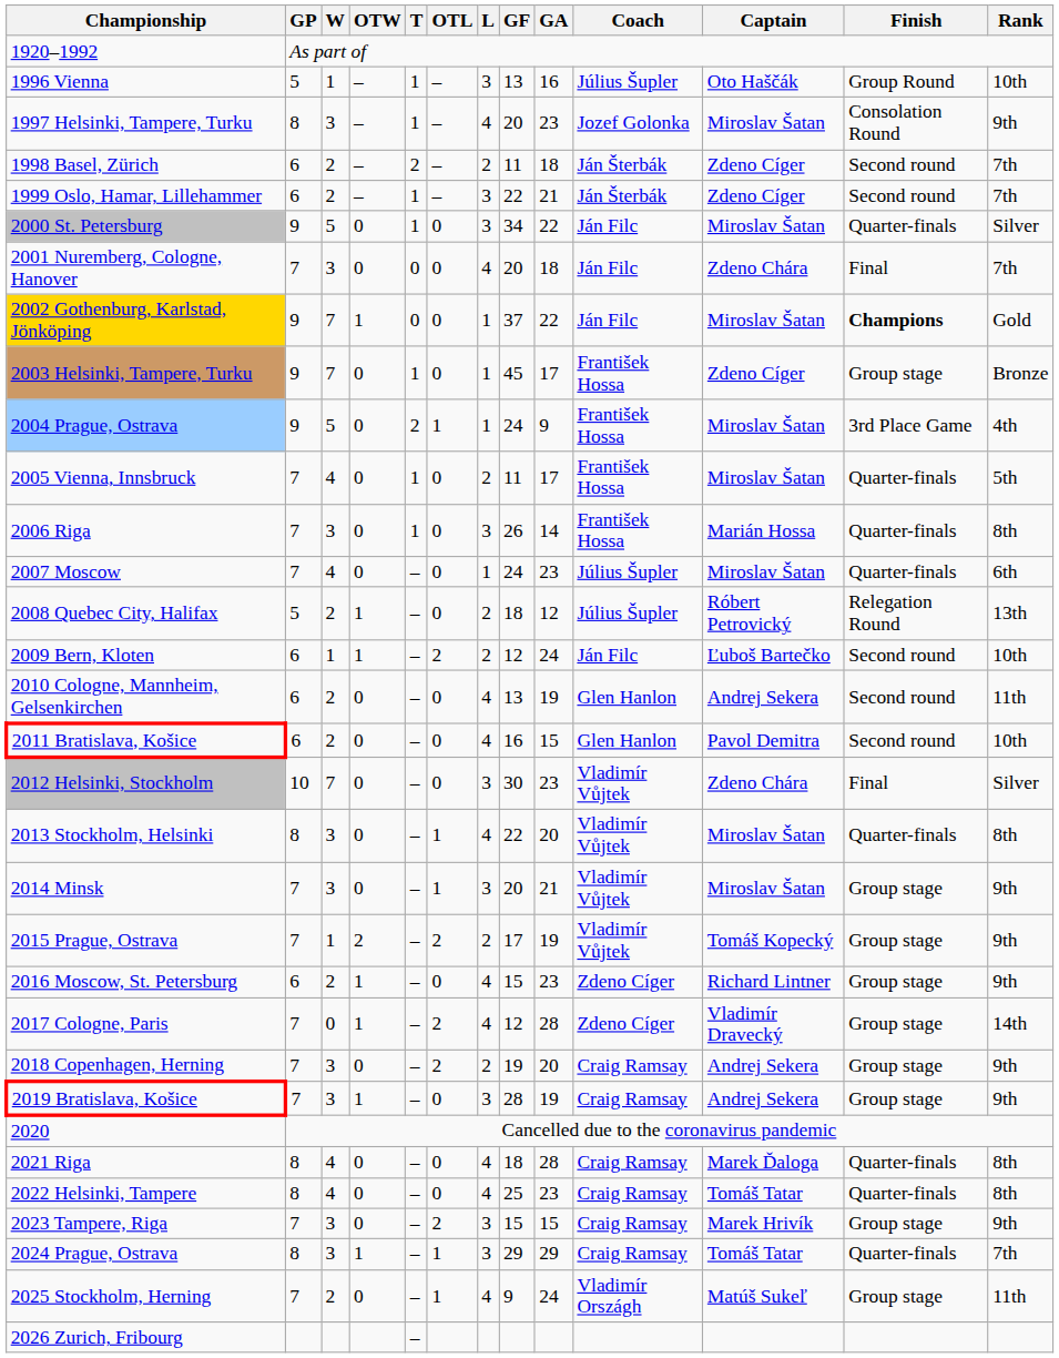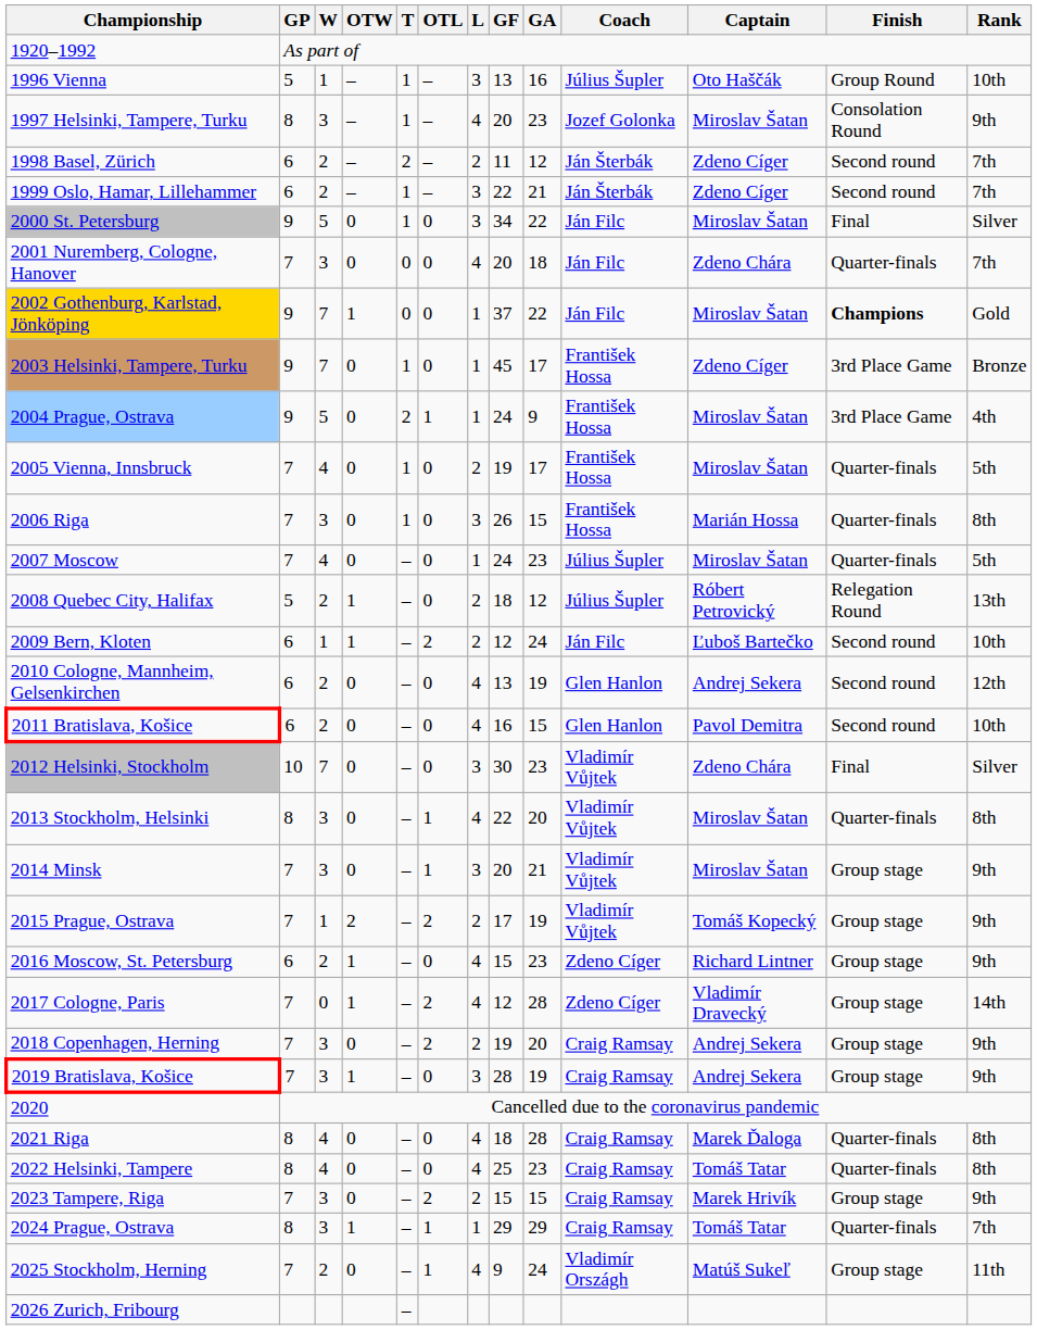 <table class="wikitable sortable">
 <tr>
 <th>Championship</th>
 <th>GP</th>
 <th>W</th>
 <th>OTW</th>
 <th>T</th>
 <th>OTL</th>
 <th>L</th>
 <th>GF</th>
 <th>GA</th>
 <th>Coach</th>
 <th>Captain</th>
 <th>Finish</th>
 <th>Rank</th>
 </tr>
 <tr>
 <td><a href='#'>1920</a>–<a href='#'>1992</a></td>
 <td colspan=12><em>As part of </em></td>
 </tr>
 <tr>
 <td> <a href='#'>1996 Vienna</a></td>
 <td>5</td>
 <td>1</td>
 <td>–</td>
 <td>1</td>
 <td>–</td>
 <td>3</td>
 <td>13</td>
 <td>16</td>
 <td><a href='#'>Július Šupler</a></td>
 <td><a href='#'>Oto Haščák</a></td>
 <td>Group Round</td>
 <td>10th</td>
 </tr>
 <tr>
 <td> <a href='#'>1997 Helsinki, Tampere, Turku</a></td>
 <td>8</td>
 <td>3</td>
 <td>–</td>
 <td>1</td>
 <td>–</td>
 <td>4</td>
 <td>20</td>
 <td>23</td>
 <td><a href='#'>Jozef Golonka</a></td>
 <td><a href='#'>Miroslav Šatan</a></td>
 <td>Consolation Round</td>
 <td>9th</td>
 </tr>
 <tr>
 <td> <a href='#'>1998 Basel, Zürich</a></td>
 <td>6</td>
 <td>2</td>
 <td>–</td>
 <td>2</td>
 <td>–</td>
 <td>2</td>
 <td>11</td>
-<td>18</td>
+<td>12</td>
 <td><a href='#'>Ján Šterbák</a></td>
 <td><a href='#'>Zdeno Cíger</a></td>
 <td>Second round</td>
 <td>7th</td>
 </tr>
 <tr>
 <td> <a href='#'>1999 Oslo, Hamar, Lillehammer</a></td>
 <td>6</td>
 <td>2</td>
 <td>–</td>
 <td>1</td>
 <td>–</td>
 <td>3</td>
 <td>22</td>
 <td>21</td>
 <td><a href='#'>Ján Šterbák</a></td>
 <td><a href='#'>Zdeno Cíger</a></td>
 <td>Second round</td>
 <td>7th</td>
 </tr>
 <tr>
 <td style="background:silver;"> <a href='#'>2000 St. Petersburg</a></td>
 <td>9</td>
 <td>5</td>
 <td>0</td>
 <td>1</td>
 <td>0</td>
 <td>3</td>
 <td>34</td>
 <td>22</td>
 <td><a href='#'>Ján Filc</a></td>
 <td><a href='#'>Miroslav Šatan</a></td>
-<td>Quarter-finals</td>
+<td>Final</td>
 <td> Silver</td>
 </tr>
 <tr>
 <td> <a href='#'>2001 Nuremberg, Cologne, Hanover</a></td>
 <td>7</td>
 <td>3</td>
 <td>0</td>
 <td>0</td>
 <td>0</td>
 <td>4</td>
 <td>20</td>
 <td>18</td>
 <td><a href='#'>Ján Filc</a></td>
 <td><a href='#'>Zdeno Chára</a></td>
-<td>Final</td>
+<td>Quarter-finals</td>
 <td>7th</td>
 </tr>
 <tr>
 <td style="background:gold;"> <a href='#'>2002 Gothenburg, Karlstad, Jönköping</a></td>
 <td>9</td>
 <td>7</td>
 <td>1</td>
 <td>0</td>
 <td>0</td>
 <td>1</td>
 <td>37</td>
 <td>22</td>
 <td><a href='#'>Ján Filc</a></td>
 <td><a href='#'>Miroslav Šatan</a></td>
 <td><strong>Champions</strong></td>
 <td> Gold</td>
 </tr>
 <tr>
 <td style="background:#c96;"> <a href='#'>2003 Helsinki, Tampere, Turku</a></td>
 <td>9</td>
 <td>7</td>
 <td>0</td>
 <td>1</td>
 <td>0</td>
 <td>1</td>
 <td>45</td>
 <td>17</td>
 <td><a href='#'>František Hossa</a></td>
 <td><a href='#'>Zdeno Cíger</a></td>
-<td>Group stage</td>
+<td>3rd Place Game</td>
 <td> Bronze</td>
 </tr>
 <tr>
 <td style="background:#9acdff;"> <a href='#'>2004 Prague, Ostrava</a></td>
 <td>9</td>
 <td>5</td>
 <td>0</td>
 <td>2</td>
 <td>1</td>
 <td>1</td>
 <td>24</td>
 <td>9</td>
 <td><a href='#'>František Hossa</a></td>
 <td><a href='#'>Miroslav Šatan</a></td>
 <td>3rd Place Game</td>
 <td>4th</td>
 </tr>
 <tr>
 <td> <a href='#'>2005 Vienna, Innsbruck</a></td>
 <td>7</td>
 <td>4</td>
 <td>0</td>
 <td>1</td>
 <td>0</td>
 <td>2</td>
-<td>11</td>
+<td>19</td>
 <td>17</td>
 <td><a href='#'>František Hossa</a></td>
 <td><a href='#'>Miroslav Šatan</a></td>
 <td>Quarter-finals</td>
 <td>5th</td>
 </tr>
 <tr>
 <td> <a href='#'>2006 Riga</a></td>
 <td>7</td>
 <td>3</td>
 <td>0</td>
 <td>1</td>
 <td>0</td>
 <td>3</td>
 <td>26</td>
-<td>14</td>
+<td>15</td>
 <td><a href='#'>František Hossa</a></td>
 <td><a href='#'>Marián Hossa</a></td>
 <td>Quarter-finals</td>
 <td>8th</td>
 </tr>
 <tr>
 <td> <a href='#'>2007 Moscow</a></td>
 <td>7</td>
 <td>4</td>
 <td>0</td>
 <td>–</td>
 <td>0</td>
 <td>1</td>
 <td>24</td>
 <td>23</td>
 <td><a href='#'>Július Šupler</a></td>
 <td><a href='#'>Miroslav Šatan</a></td>
 <td>Quarter-finals</td>
-<td>6th</td>
+<td>5th</td>
 </tr>
 <tr>
 <td> <a href='#'>2008 Quebec City, Halifax</a></td>
 <td>5</td>
 <td>2</td>
 <td>1</td>
 <td>–</td>
 <td>0</td>
 <td>2</td>
 <td>18</td>
 <td>12</td>
 <td><a href='#'>Július Šupler</a></td>
 <td><a href='#'>Róbert Petrovický</a></td>
 <td>Relegation Round</td>
 <td>13th</td>
 </tr>
 <tr>
 <td> <a href='#'>2009 Bern, Kloten</a></td>
 <td>6</td>
 <td>1</td>
 <td>1</td>
 <td>–</td>
 <td>2</td>
 <td>2</td>
 <td>12</td>
 <td>24</td>
 <td><a href='#'>Ján Filc</a></td>
 <td><a href='#'>Ľuboš Bartečko</a></td>
 <td>Second round</td>
 <td>10th</td>
 </tr>
 <tr>
 <td> <a href='#'>2010 Cologne, Mannheim, Gelsenkirchen</a></td>
 <td>6</td>
 <td>2</td>
 <td>0</td>
 <td>–</td>
 <td>0</td>
 <td>4</td>
 <td>13</td>
 <td>19</td>
 <td> <a href='#'>Glen Hanlon</a></td>
 <td><a href='#'>Andrej Sekera</a></td>
 <td>Second round</td>
-<td>11th</td>
+<td>12th</td>
 </tr>
 <tr>
 <td style="border: 3px solid red"> <a href='#'>2011 Bratislava, Košice</a></td>
 <td>6</td>
 <td>2</td>
 <td>0</td>
 <td>–</td>
 <td>0</td>
 <td>4</td>
 <td>16</td>
 <td>15</td>
 <td> <a href='#'>Glen Hanlon</a></td>
 <td><a href='#'>Pavol Demitra</a></td>
 <td>Second round</td>
 <td>10th</td>
 </tr>
 <tr>
 <td style="background:silver;">  <a href='#'>2012 Helsinki, Stockholm</a></td>
 <td>10</td>
 <td>7</td>
 <td>0</td>
 <td>–</td>
 <td>0</td>
 <td>3</td>
 <td>30</td>
 <td>23</td>
 <td> <a href='#'>Vladimír Vůjtek</a></td>
 <td><a href='#'>Zdeno Chára</a></td>
 <td>Final</td>
 <td> Silver</td>
 </tr>
 <tr>
 <td>  <a href='#'>2013 Stockholm, Helsinki</a></td>
 <td>8</td>
 <td>3</td>
 <td>0</td>
 <td>–</td>
 <td>1</td>
 <td>4</td>
 <td>22</td>
 <td>20</td>
 <td> <a href='#'>Vladimír Vůjtek</a></td>
 <td><a href='#'>Miroslav Šatan</a></td>
 <td>Quarter-finals</td>
 <td>8th</td>
 </tr>
 <tr>
 <td> <a href='#'>2014 Minsk</a></td>
 <td>7</td>
 <td>3</td>
 <td>0</td>
 <td>–</td>
 <td>1</td>
 <td>3</td>
 <td>20</td>
 <td>21</td>
 <td> <a href='#'>Vladimír Vůjtek</a></td>
 <td><a href='#'>Miroslav Šatan</a></td>
 <td>Group stage</td>
 <td>9th</td>
 </tr>
 <tr>
 <td> <a href='#'>2015 Prague, Ostrava</a></td>
 <td>7</td>
 <td>1</td>
 <td>2</td>
 <td>–</td>
 <td>2</td>
 <td>2</td>
 <td>17</td>
 <td>19</td>
 <td> <a href='#'>Vladimír Vůjtek</a></td>
 <td><a href='#'>Tomáš Kopecký</a></td>
 <td>Group stage</td>
 <td>9th</td>
 </tr>
 <tr>
 <td> <a href='#'>2016 Moscow, St. Petersburg</a></td>
 <td>6</td>
 <td>2</td>
 <td>1</td>
 <td>–</td>
 <td>0</td>
 <td>4</td>
 <td>15</td>
 <td>23</td>
 <td><a href='#'>Zdeno Cíger</a></td>
 <td><a href='#'>Richard Lintner</a></td>
 <td>Group stage</td>
 <td>9th</td>
 </tr>
 <tr>
 <td>  <a href='#'>2017 Cologne, Paris</a></td>
 <td>7</td>
 <td>0</td>
 <td>1</td>
 <td>–</td>
 <td>2</td>
 <td>4</td>
 <td>12</td>
 <td>28</td>
 <td><a href='#'>Zdeno Cíger</a></td>
 <td><a href='#'>Vladimír Dravecký</a></td>
 <td>Group stage</td>
 <td>14th</td>
 </tr>
 <tr>
 <td> <a href='#'>2018 Copenhagen, Herning</a></td>
 <td>7</td>
 <td>3</td>
 <td>0</td>
 <td>–</td>
 <td>2</td>
 <td>2</td>
 <td>19</td>
 <td>20</td>
 <td> <a href='#'>Craig Ramsay</a></td>
 <td><a href='#'>Andrej Sekera</a></td>
 <td>Group stage</td>
 <td>9th</td>
 </tr>
 <tr>
 <td style="border: 3px solid red"> <a href='#'>2019 Bratislava, Košice</a></td>
 <td>7</td>
 <td>3</td>
 <td>1</td>
 <td>–</td>
 <td>0</td>
 <td>3</td>
 <td>28</td>
 <td>19</td>
 <td> <a href='#'>Craig Ramsay</a></td>
 <td><a href='#'>Andrej Sekera</a></td>
 <td>Group stage</td>
 <td>9th</td>
 </tr>
 <tr>
 <td><a href='#'>2020</a></td>
 <td colspan=12 align=center>Cancelled due to the <a href='#'>coronavirus pandemic</a></td>
 </tr>
 <tr>
 <td> <a href='#'>2021 Riga</a></td>
 <td>8</td>
 <td>4</td>
 <td>0</td>
 <td>–</td>
 <td>0</td>
 <td>4</td>
 <td>18</td>
 <td>28</td>
 <td> <a href='#'>Craig Ramsay</a></td>
 <td><a href='#'>Marek Ďaloga</a></td>
 <td>Quarter-finals</td>
 <td>8th</td>
 </tr>
 <tr>
 <td> <a href='#'>2022 Helsinki, Tampere</a></td>
 <td>8</td>
 <td>4</td>
 <td>0</td>
 <td>–</td>
 <td>0</td>
 <td>4</td>
 <td>25</td>
 <td>23</td>
 <td> <a href='#'>Craig Ramsay</a></td>
 <td><a href='#'>Tomáš Tatar</a></td>
 <td>Quarter-finals</td>
 <td>8th</td>
 </tr>
 <tr>
 <td>  <a href='#'>2023 Tampere, Riga</a></td>
 <td>7</td>
 <td>3</td>
 <td>0</td>
 <td>–</td>
 <td>2</td>
-<td>3</td>
+<td>2</td>
 <td>15</td>
 <td>15</td>
 <td> <a href='#'>Craig Ramsay</a></td>
 <td><a href='#'>Marek Hrivík</a></td>
 <td>Group stage</td>
 <td>9th</td>
 </tr>
 <tr>
 <td> <a href='#'>2024 Prague, Ostrava</a></td>
 <td>8</td>
 <td>3</td>
 <td>1</td>
 <td>–</td>
 <td>1</td>
-<td>3</td>
+<td>1</td>
 <td>29</td>
 <td>29</td>
 <td> <a href='#'>Craig Ramsay</a></td>
 <td><a href='#'>Tomáš Tatar</a></td>
 <td>Quarter-finals</td>
 <td>7th</td>
 </tr>
 <tr>
 <td>  <a href='#'>2025 Stockholm, Herning</a></td>
 <td>7</td>
 <td>2</td>
 <td>0</td>
 <td>–</td>
 <td>1</td>
 <td>4</td>
 <td>9</td>
 <td>24</td>
 <td><a href='#'>Vladimír Országh</a></td>
 <td><a href='#'>Matúš Sukeľ</a></td>
 <td>Group stage</td>
 <td>11th</td>
 </tr>
 <tr>
 <td> <a href='#'>2026 Zurich, Fribourg</a></td>
 <td></td>
 <td></td>
 <td></td>
 <td>–</td>
 <td></td>
 <td></td>
 <td></td>
 <td></td>
 <td></td>
 <td></td>
 <td></td>
 <td></td>
 </tr>
 </table>
